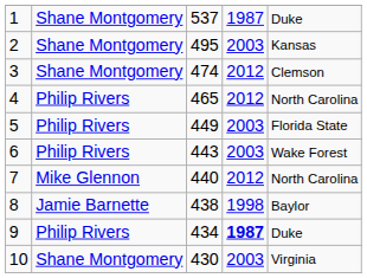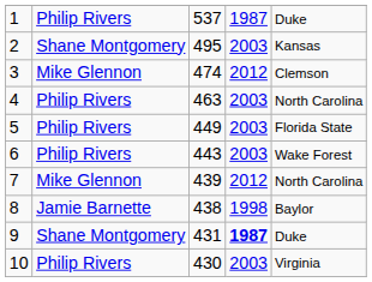 <table class="wikitable">
 <tr>
 </tr>
 <tr>
 <td>1</td>
-<td><a href='#'>Shane Montgomery</a></td>
+<td><a href='#'>Philip Rivers</a></td>
 <td><abbr>537</abbr></td>
 <td><a href='#'>1987</a></td>
 <td style="font-size:80%;">Duke</td>
 </tr>
 <tr>
 <td>2</td>
 <td><a href='#'>Shane Montgomery</a></td>
 <td><abbr>495</abbr></td>
 <td><a href='#'>2003</a></td>
 <td style="font-size:80%;">Kansas</td>
 </tr>
 <tr>
 <td>3</td>
-<td><a href='#'>Shane Montgomery</a></td>
+<td><a href='#'>Mike Glennon</a></td>
 <td><abbr>474</abbr></td>
 <td><a href='#'>2012</a></td>
 <td style="font-size:80%;">Clemson</td>
 </tr>
 <tr>
 <td>4</td>
 <td><a href='#'>Philip Rivers</a></td>
-<td><abbr>465</abbr></td>
-<td><a href='#'>2012</a></td>
+<td><abbr>463</abbr></td>
+<td><a href='#'>2003</a></td>
 <td style="font-size:80%;">North Carolina</td>
 </tr>
 <tr>
 <td>5</td>
 <td><a href='#'>Philip Rivers</a></td>
 <td><abbr>449</abbr></td>
 <td><a href='#'>2003</a></td>
 <td style="font-size:80%;">Florida State</td>
 </tr>
 <tr>
 <td>6</td>
 <td><a href='#'>Philip Rivers</a></td>
 <td><abbr>443</abbr></td>
 <td><a href='#'>2003</a></td>
 <td style="font-size:80%;">Wake Forest</td>
 </tr>
 <tr>
 <td>7</td>
 <td><a href='#'>Mike Glennon</a></td>
-<td><abbr>440</abbr></td>
+<td><abbr>439</abbr></td>
 <td><a href='#'>2012</a></td>
 <td style="font-size:80%;">North Carolina</td>
 </tr>
 <tr>
 <td>8</td>
 <td><a href='#'>Jamie Barnette</a></td>
 <td><abbr>438</abbr></td>
 <td><a href='#'>1998</a></td>
 <td style="font-size:80%;">Baylor</td>
 </tr>
 <tr>
 <td>9</td>
-<td><a href='#'>Philip Rivers</a></td>
-<td><abbr>434</abbr></td>
+<td><a href='#'>Shane Montgomery</a></td>
+<td><abbr>431</abbr></td>
 <td><strong><a href='#'>1987</a></strong></td>
 <td style="font-size:80%;">Duke</td>
 </tr>
 <tr>
 <td>10</td>
-<td><a href='#'>Shane Montgomery</a></td>
+<td><a href='#'>Philip Rivers</a></td>
 <td><abbr>430</abbr></td>
 <td><a href='#'>2003</a></td>
 <td style="font-size:80%;">Virginia</td>
 </tr>
 </table>
